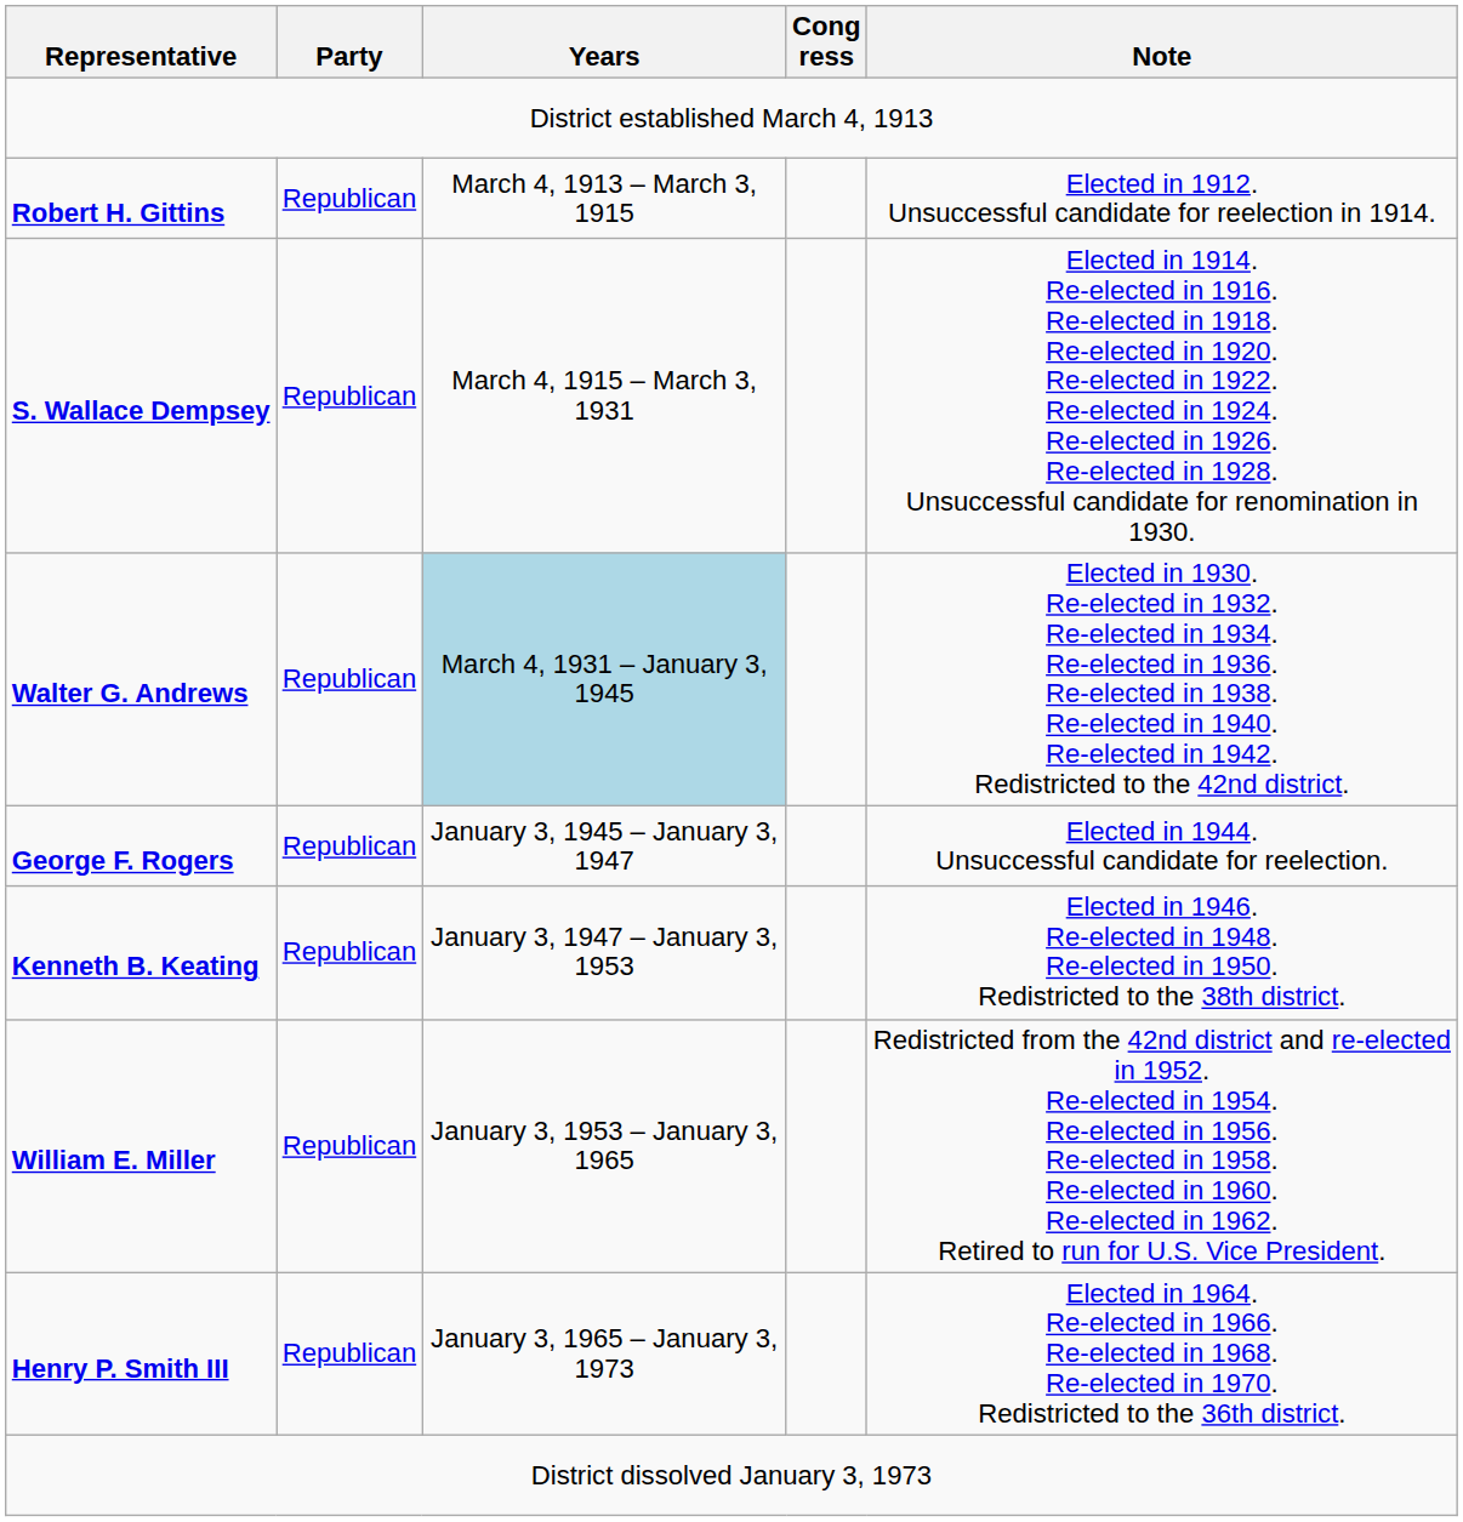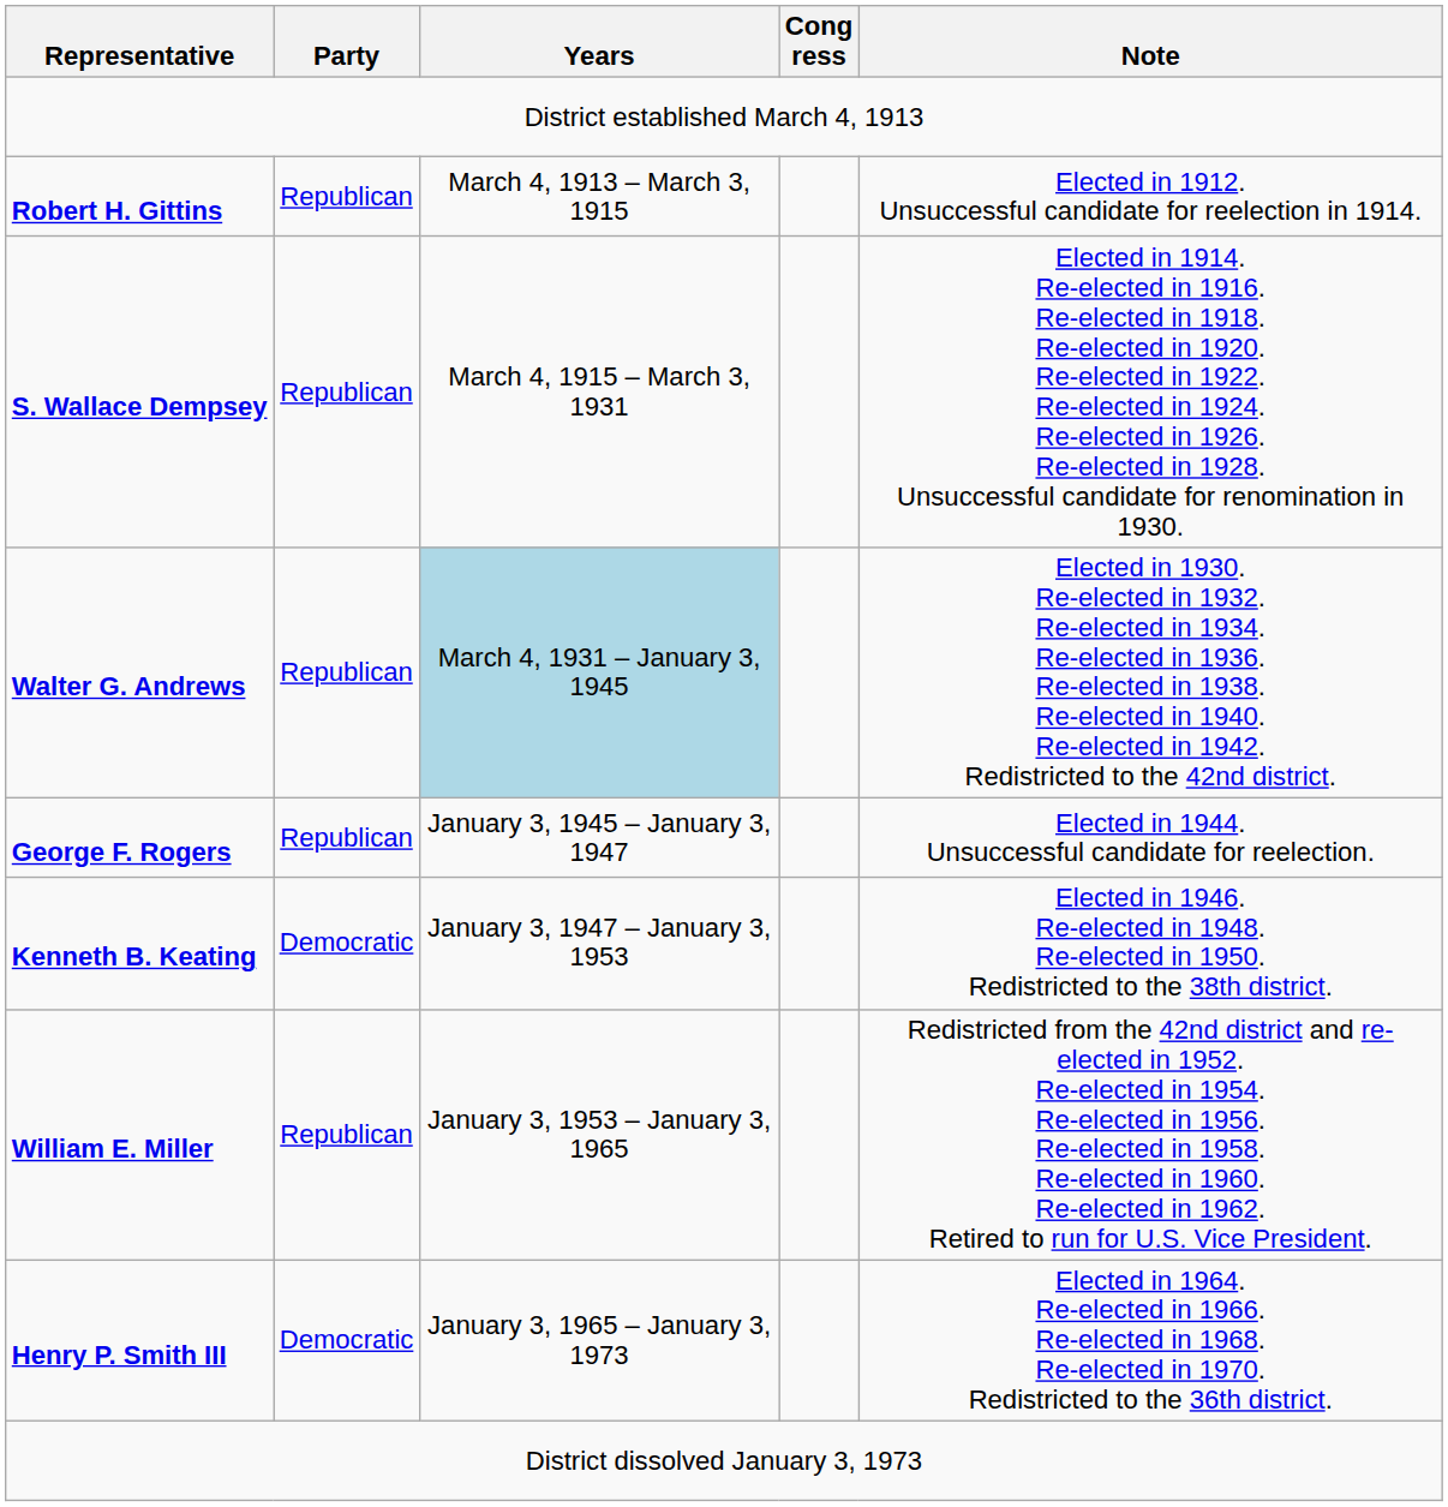 <table class=wikitable style="text-align: center">
 <tr valign=bottom>
 <th>Representative</th>
 <th>Party</th>
 <th>Years</th>
 <th>Cong<br>ress</th>
 <th>Note</th>
 </tr>
 <tr style="height:3em">
 <td colspan=5>District established March 4, 1913</td>
 </tr>
 <tr style="height:3em">
 <td align=left nowrap><br><strong><a href='#'>Robert H. Gittins</a></strong><br></td>
 <td><a href='#'>Republican</a></td>
 <td>March 4, 1913 – March 3, 1915</td>
 <td></td>
 <td><a href='#'>Elected in 1912</a>.<br>Unsuccessful candidate for reelection in 1914.</td>
 </tr>
 <tr style="height:3em">
 <td align=left nowrap><br><strong><a href='#'>S. Wallace Dempsey</a></strong><br></td>
 <td><a href='#'>Republican</a></td>
 <td>March 4, 1915 – March 3, 1931</td>
 <td></td>
 <td><a href='#'>Elected in 1914</a>.<br><a href='#'>Re-elected in 1916</a>.<br><a href='#'>Re-elected in 1918</a>.<br><a href='#'>Re-elected in 1920</a>.<br><a href='#'>Re-elected in 1922</a>.<br><a href='#'>Re-elected in 1924</a>.<br><a href='#'>Re-elected in 1926</a>.<br><a href='#'>Re-elected in 1928</a>.<br>Unsuccessful candidate for renomination in 1930.</td>
 </tr>
 <tr style="height:3em">
 <td align=left nowrap><br><strong><a href='#'>Walter G. Andrews</a></strong><br></td>
 <td><a href='#'>Republican</a></td>
 <td style="background: lightblue;">March 4, 1931 – January 3, 1945</td>
 <td></td>
 <td><a href='#'>Elected in 1930</a>.<br><a href='#'>Re-elected in 1932</a>.<br><a href='#'>Re-elected in 1934</a>.<br><a href='#'>Re-elected in 1936</a>.<br><a href='#'>Re-elected in 1938</a>.<br><a href='#'>Re-elected in 1940</a>.<br><a href='#'>Re-elected in 1942</a>.<br>Redistricted to the <a href='#'>42nd district</a>.</td>
 </tr>
 <tr style="height:3em">
 <td align=left nowrap><br><strong><a href='#'>George F. Rogers</a></strong><br></td>
 <td><a href='#'>Republican</a></td>
 <td>January 3, 1945 – January 3, 1947</td>
 <td></td>
 <td><a href='#'>Elected in 1944</a>.<br>Unsuccessful candidate for reelection.</td>
 </tr>
 <tr style="height:3em">
 <td align=left nowrap><br><strong><a href='#'>Kenneth B. Keating</a></strong><br></td>
-<td><a href='#'>Republican</a></td>
+<td><a href='#'>Democratic</a></td>
 <td>January 3, 1947 – January 3, 1953</td>
 <td></td>
 <td><a href='#'>Elected in 1946</a>.<br><a href='#'>Re-elected in 1948</a>.<br><a href='#'>Re-elected in 1950</a>.<br>Redistricted to the <a href='#'>38th district</a>.</td>
 </tr>
 <tr style="height:3em">
 <td align=left nowrap><br><strong><a href='#'>William E. Miller</a></strong><br></td>
 <td><a href='#'>Republican</a></td>
 <td>January 3, 1953 – January 3, 1965</td>
 <td></td>
 <td>Redistricted from the <a href='#'>42nd district</a> and <a href='#'>re-elected in 1952</a>.<br><a href='#'>Re-elected in 1954</a>.<br><a href='#'>Re-elected in 1956</a>.<br> <a href='#'>Re-elected in 1958</a>.<br><a href='#'>Re-elected in 1960</a>.<br><a href='#'>Re-elected in 1962</a>.<br>Retired to <a href='#'>run for U.S. Vice President</a>.<br></td>
 </tr>
 <tr style="height:3em">
 <td align=left nowrap><br><strong><a href='#'>Henry P. Smith III</a></strong><br></td>
-<td><a href='#'>Republican</a></td>
+<td><a href='#'>Democratic</a></td>
 <td>January 3, 1965 – January 3, 1973</td>
 <td></td>
 <td><a href='#'>Elected in 1964</a>.<br><a href='#'>Re-elected in 1966</a>.<br><a href='#'>Re-elected in 1968</a>.<br><a href='#'>Re-elected in 1970</a>.<br>Redistricted to the <a href='#'>36th district</a>.</td>
 </tr>
 <tr style="height:3em">
 <td colspan=5>District dissolved January 3, 1973</td>
 </tr>
 </table>
